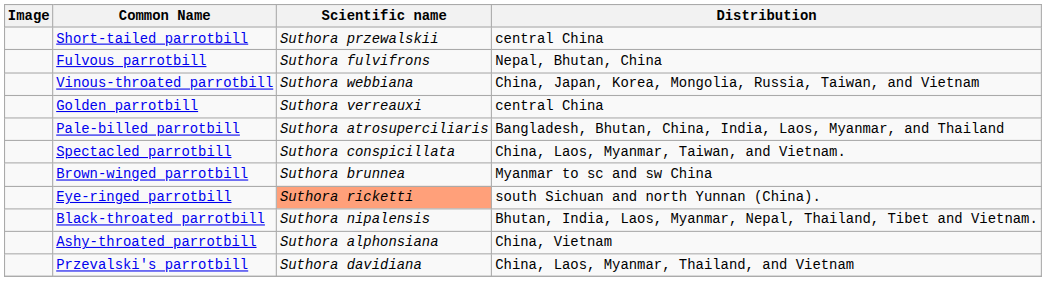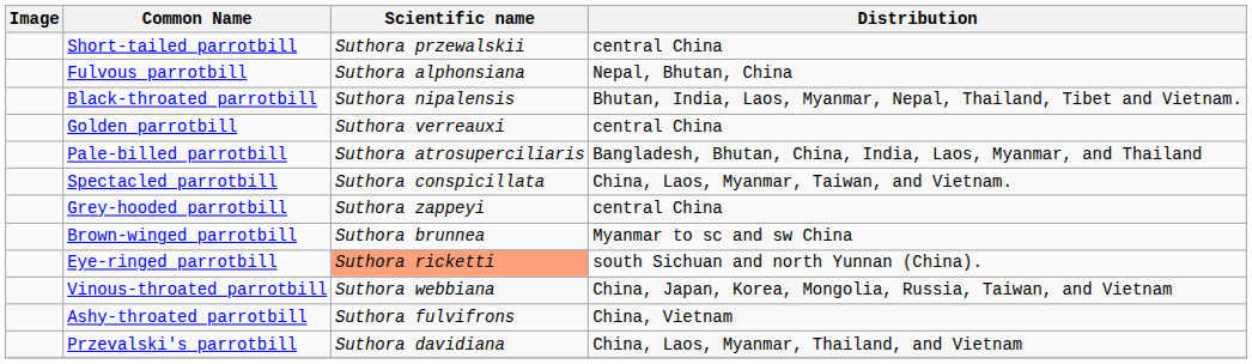 <table class="wikitable ">
 <tr>
 <th>Image</th>
 <th>Common Name</th>
 <th>Scientific name</th>
 <th>Distribution</th>
 </tr>
 <tr>
 <td></td>
 <td><a href='#'>Short-tailed parrotbill</a></td>
 <td><em>Suthora przewalskii</em></td>
 <td>central China</td>
 </tr>
 <tr>
 <td></td>
 <td><a href='#'>Fulvous parrotbill</a></td>
-<td><em>Suthora fulvifrons</em></td>
+<td><em>Suthora alphonsiana</em></td>
 <td>Nepal, Bhutan, China</td>
 </tr>
 <tr>
 <td></td>
-<td><a href='#'>Vinous-throated parrotbill</a></td>
-<td><em>Suthora webbiana</em></td>
-<td>China, Japan, Korea, Mongolia, Russia, Taiwan, and Vietnam</td>
+<td><a href='#'>Black-throated parrotbill</a></td>
+<td><em>Suthora nipalensis</em></td>
+<td>Bhutan, India, Laos, Myanmar, Nepal, Thailand, Tibet and Vietnam.</td>
 </tr>
 <tr>
 <td></td>
 <td><a href='#'>Golden parrotbill</a></td>
 <td><em>Suthora verreauxi</em></td>
 <td>central China</td>
 </tr>
 <tr>
 <td></td>
 <td><a href='#'>Pale-billed parrotbill</a></td>
 <td><em>Suthora atrosuperciliaris</em></td>
 <td>Bangladesh, Bhutan, China, India, Laos, Myanmar, and Thailand</td>
 </tr>
 <tr>
 <td></td>
 <td><a href='#'>Spectacled parrotbill</a></td>
 <td><em>Suthora conspicillata</em></td>
 <td>China, Laos, Myanmar, Taiwan, and Vietnam.</td>
 </tr>
 <tr>
 <td></td>
+<td><a href='#'>Grey-hooded parrotbill</a></td>
+<td><em>Suthora zappeyi</em></td>
+<td>central China</td>
+</tr>
+<tr>
+<td></td>
 <td><a href='#'>Brown-winged parrotbill</a></td>
 <td><em>Suthora brunnea</em></td>
 <td>Myanmar to sc and sw China</td>
 </tr>
 <tr>
 <td></td>
 <td><a href='#'>Eye-ringed parrotbill</a></td>
 <td style="background: lightsalmon;"><em>Suthora ricketti</em></td>
 <td>south Sichuan and north Yunnan (China).</td>
 </tr>
 <tr>
 <td></td>
-<td><a href='#'>Black-throated parrotbill</a></td>
-<td><em>Suthora nipalensis</em></td>
-<td>Bhutan, India, Laos, Myanmar, Nepal, Thailand, Tibet and Vietnam.</td>
+<td><a href='#'>Vinous-throated parrotbill</a></td>
+<td><em>Suthora webbiana</em></td>
+<td>China, Japan, Korea, Mongolia, Russia, Taiwan, and Vietnam</td>
 </tr>
 <tr>
 <td></td>
 <td><a href='#'>Ashy-throated parrotbill</a></td>
-<td><em>Suthora alphonsiana</em></td>
+<td><em>Suthora fulvifrons</em></td>
 <td>China, Vietnam</td>
 </tr>
 <tr>
 <td></td>
 <td><a href='#'>Przevalski's parrotbill</a></td>
 <td><em>Suthora davidiana</em></td>
 <td>China, Laos, Myanmar, Thailand, and Vietnam</td>
 </tr>
 <tr>
 </tr>
 </table>
